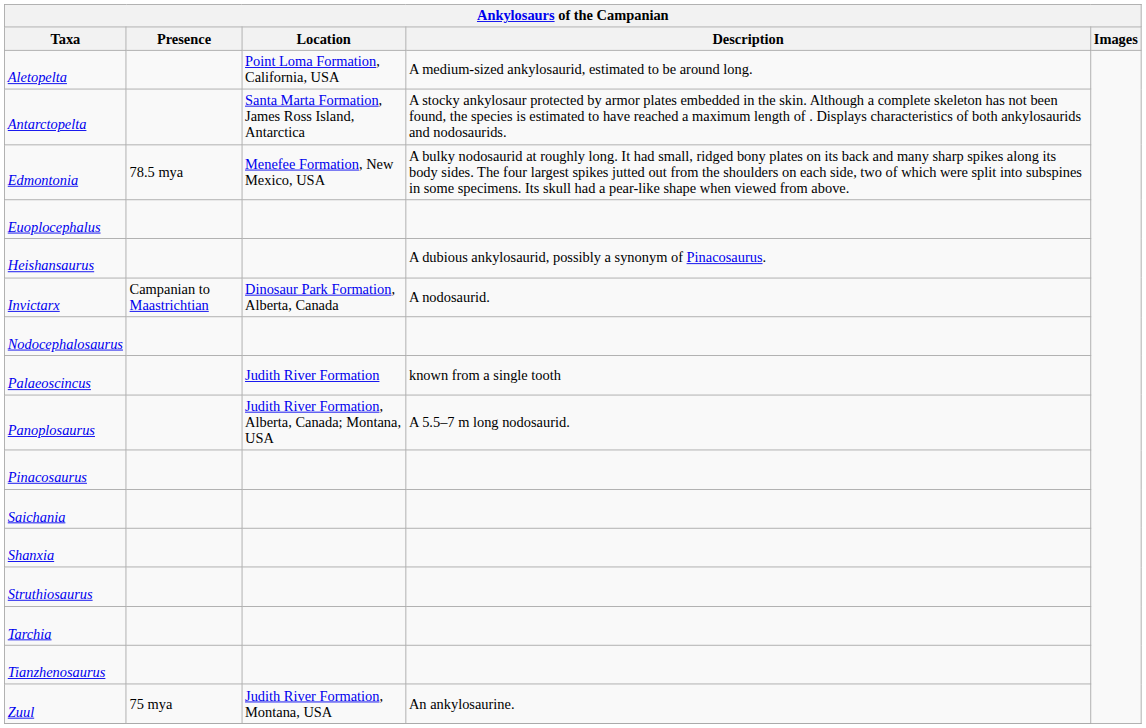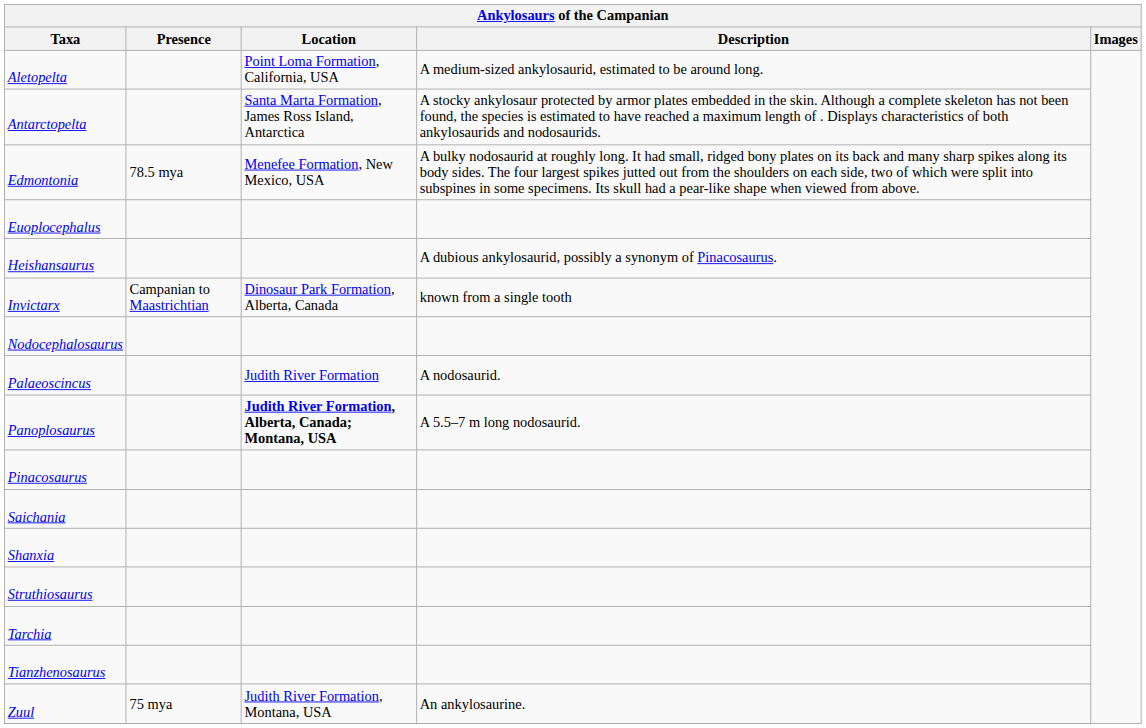 <table class="wikitable" align="center" width="100%">
 <tr>
 <th colspan="5" align="center"><a href='#'>Ankylosaurs</a> of the Campanian</th>
 </tr>
 <tr>
 <th>Taxa</th>
 <th>Presence</th>
 <th>Location</th>
 <th>Description</th>
 <th>Images</th>
 </tr>
 <tr>
 <td><br><em><a href='#'>Aletopelta</a></em></td>
 <td></td>
 <td><a href='#'>Point Loma Formation</a>, California, USA</td>
 <td>A medium-sized ankylosaurid, estimated to be around  long.</td>
 <td rowspan="99"><br><br></td>
 </tr>
 <tr>
 <td><br><em><a href='#'>Antarctopelta</a></em></td>
 <td></td>
 <td><a href='#'>Santa Marta Formation</a>, James Ross Island, Antarctica</td>
 <td>A stocky ankylosaur protected by armor plates embedded in the skin. Although a complete skeleton has not been found, the species is estimated to have reached a maximum length of . Displays characteristics of both ankylosaurids and nodosaurids.</td>
 </tr>
 <tr>
 <td><br><em><a href='#'>Edmontonia</a></em></td>
 <td>78.5 mya</td>
 <td><a href='#'>Menefee Formation</a>, New Mexico, USA</td>
 <td>A bulky nodosaurid at roughly  long. It had small, ridged bony plates on its back and many sharp spikes along its body sides. The four largest spikes jutted out from the shoulders on each side, two of which were split into subspines in some specimens. Its skull had a pear-like shape when viewed from above.</td>
 </tr>
 <tr>
 <td><br><em><a href='#'>Euoplocephalus</a></em></td>
 <td></td>
 <td></td>
 </tr>
 <tr>
 <td><br><em><a href='#'>Heishansaurus</a></em></td>
 <td></td>
 <td></td>
 <td>A dubious ankylosaurid, possibly a synonym of <a href='#'>Pinacosaurus</a>.</td>
 </tr>
 <tr>
 <td><br><em><a href='#'>Invictarx</a></em></td>
 <td>Campanian to <a href='#'>Maastrichtian</a></td>
 <td><a href='#'>Dinosaur Park Formation</a>, Alberta, Canada</td>
-<td>A nodosaurid.</td>
+<td>known from a single tooth</td>
 </tr>
 <tr>
 <td><br><em><a href='#'>Nodocephalosaurus</a></em></td>
 <td></td>
 <td></td>
 <td></td>
 </tr>
 <tr>
 <td><br><em><a href='#'>Palaeoscincus</a></em></td>
 <td></td>
 <td><a href='#'>Judith River Formation</a></td>
-<td>known from a single tooth</td>
+<td>A nodosaurid.</td>
 </tr>
 <tr>
 <td><br><em><a href='#'>Panoplosaurus</a></em></td>
 <td></td>
-<td><a href='#'>Judith River Formation</a>, Alberta, Canada; Montana, USA</td>
+<td><strong><a href='#'>Judith River Formation</a>, Alberta, Canada; Montana, USA</strong></td>
 <td>A 5.5–7 m long nodosaurid.</td>
 </tr>
 <tr>
 <td><br><em><a href='#'>Pinacosaurus</a></em></td>
 <td></td>
 <td></td>
 <td></td>
 </tr>
 <tr>
 <td><br><em><a href='#'>Saichania</a></em></td>
 <td></td>
 <td></td>
 <td></td>
 </tr>
 <tr>
 <td><br><em><a href='#'>Shanxia</a></em></td>
 <td></td>
 <td></td>
 <td></td>
 </tr>
 <tr>
 <td><br><em><a href='#'>Struthiosaurus</a></em></td>
 <td></td>
 <td></td>
 <td></td>
 </tr>
 <tr>
 <td><br><em><a href='#'>Tarchia</a></em></td>
 <td></td>
 <td></td>
 <td></td>
 </tr>
 <tr>
 <td><br><em><a href='#'>Tianzhenosaurus</a></em></td>
 <td></td>
 <td></td>
 <td></td>
 </tr>
 <tr>
 <td><br><em><a href='#'>Zuul</a></em></td>
 <td>75 mya</td>
 <td><a href='#'>Judith River Formation</a>, Montana, USA</td>
 <td>An ankylosaurine.</td>
 </tr>
 <tr>
 </tr>
 </table>
